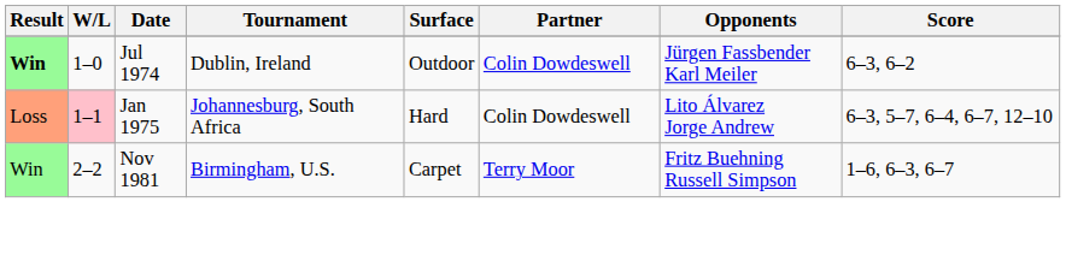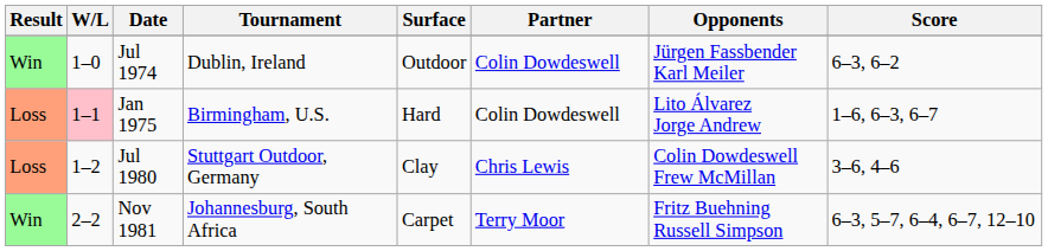 <table class="sortable wikitable">
 <tr>
 <th style="width:40px">Result</th>
 <th style="width:30px" class="unsortable">W/L</th>
 <th style="width:50px">Date</th>
 <th style="width:170px">Tournament</th>
 <th style="width:50px">Surface</th>
 <th style="width:140px">Partner</th>
 <th style="width:140px">Opponents</th>
 <th style="width:170px" class="unsortable">Score</th>
 </tr>
 <tr>
 </tr>
 <tr>
-<td style="background:#98fb98;"><strong>Win</strong></td>
+<td style="background:#98fb98;">Win</td>
 <td>1–0</td>
 <td>Jul 1974</td>
 <td>Dublin, Ireland</td>
 <td>Outdoor</td>
 <td> <a href='#'>Colin Dowdeswell</a></td>
 <td> <a href='#'>Jürgen Fassbender</a> <br>  <a href='#'>Karl Meiler</a></td>
 <td>6–3, 6–2</td>
 </tr>
 <tr>
 <td style="background:#ffa07a;">Loss</td>
 <td style="background: pink;">1–1</td>
 <td>Jan 1975</td>
-<td><a href='#'>Johannesburg</a>, South Africa</td>
+<td><a href='#'>Birmingham</a>, U.S.</td>
 <td>Hard</td>
 <td> Colin Dowdeswell</td>
 <td> <a href='#'>Lito Álvarez</a> <br>  <a href='#'>Jorge Andrew</a></td>
-<td>6–3, 5–7, 6–4, 6–7, 12–10</td>
+<td>1–6, 6–3, 6–7</td>
+</tr>
+<tr>
+<td style="background:#ffa07a;">Loss</td>
+<td>1–2</td>
+<td>Jul 1980</td>
+<td><a href='#'>Stuttgart Outdoor</a>, Germany</td>
+<td>Clay</td>
+<td> <a href='#'>Chris Lewis</a></td>
+<td> <a href='#'>Colin Dowdeswell</a> <br>  <a href='#'>Frew McMillan</a></td>
+<td>3–6, 4–6</td>
 </tr>
 <tr>
 <td style="background:#98fb98;">Win</td>
 <td>2–2</td>
 <td>Nov 1981</td>
-<td><a href='#'>Birmingham</a>, U.S.</td>
+<td><a href='#'>Johannesburg</a>, South Africa</td>
 <td>Carpet</td>
 <td> <a href='#'>Terry Moor</a></td>
 <td> <a href='#'>Fritz Buehning</a> <br>  <a href='#'>Russell Simpson</a></td>
-<td>1–6, 6–3, 6–7</td>
+<td>6–3, 5–7, 6–4, 6–7, 12–10</td>
 </tr>
 </table>
